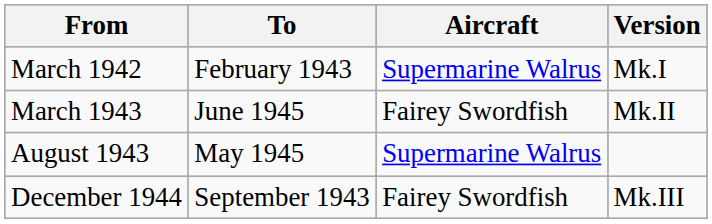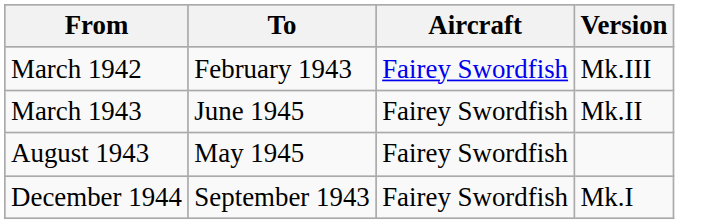 <table class="wikitable">
 <tr>
 <th>From</th>
 <th>To</th>
 <th>Aircraft</th>
 <th>Version</th>
 </tr>
 <tr>
 <td>March 1942</td>
 <td>February 1943</td>
-<td><a href='#'>Supermarine Walrus</a></td>
-<td>Mk.I</td>
+<td><a href='#'>Fairey Swordfish</a></td>
+<td>Mk.III</td>
 </tr>
 <tr>
 <td>March 1943</td>
 <td>June 1945</td>
 <td>Fairey Swordfish</td>
 <td>Mk.II</td>
 </tr>
 <tr>
 <td>August 1943</td>
 <td>May 1945</td>
-<td><a href='#'>Supermarine Walrus</a></td>
+<td>Fairey Swordfish</td>
 <td></td>
 </tr>
 <tr>
 <td>December 1944</td>
 <td>September 1943</td>
 <td>Fairey Swordfish</td>
-<td>Mk.III</td>
+<td>Mk.I</td>
 </tr>
 </table>
